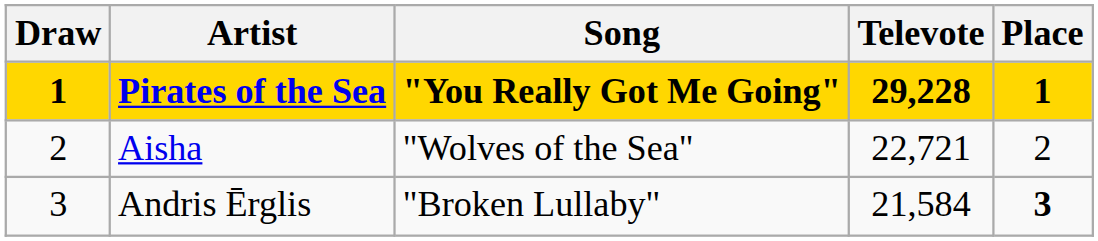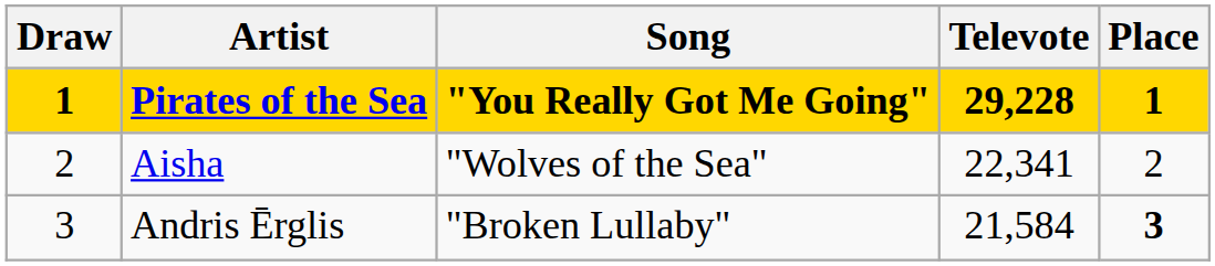 <table class="sortable wikitable" style="margin: 1em auto 1em auto; text-align:center">
 <tr>
 <th>Draw</th>
 <th>Artist</th>
 <th>Song</th>
 <th>Televote</th>
 <th>Place</th>
 </tr>
 <tr style="font-weight:bold; background:gold;">
 <td>1</td>
 <td align="left"><a href='#'>Pirates of the Sea</a></td>
 <td align="left">"You Really Got Me Going"</td>
 <td>29,228</td>
 <td>1</td>
 </tr>
 <tr>
 <td>2</td>
 <td align="left"><a href='#'>Aisha</a></td>
 <td align="left">"Wolves of the Sea"</td>
-<td>22,721</td>
+<td>22,341</td>
 <td>2</td>
 </tr>
 <tr>
 <td>3</td>
 <td align="left">Andris Ērglis</td>
 <td align="left">"Broken Lullaby"</td>
 <td>21,584</td>
 <td><strong>3</strong></td>
 </tr>
 </table>
